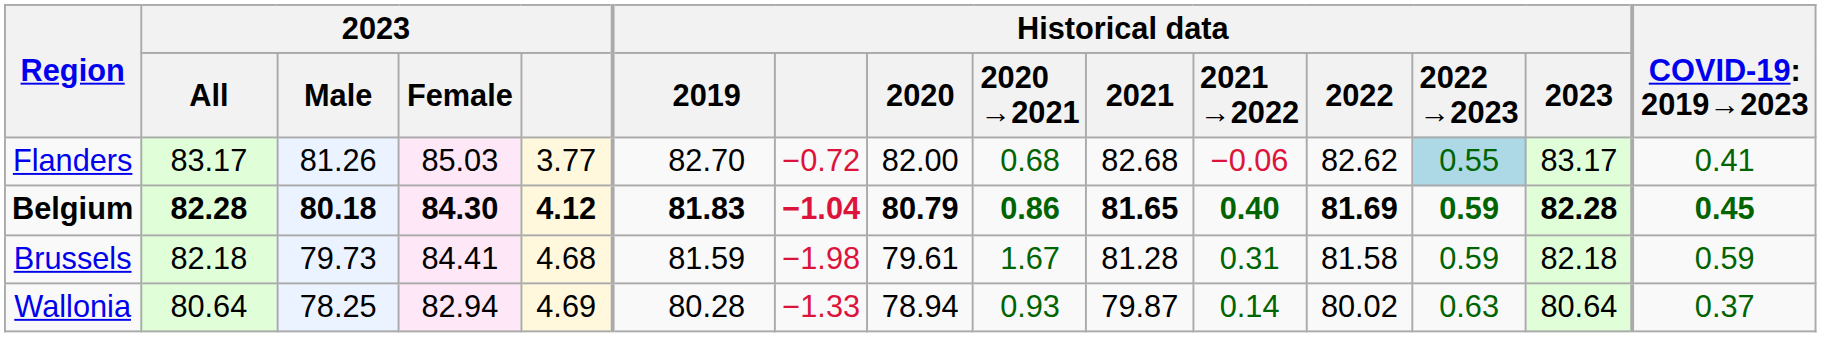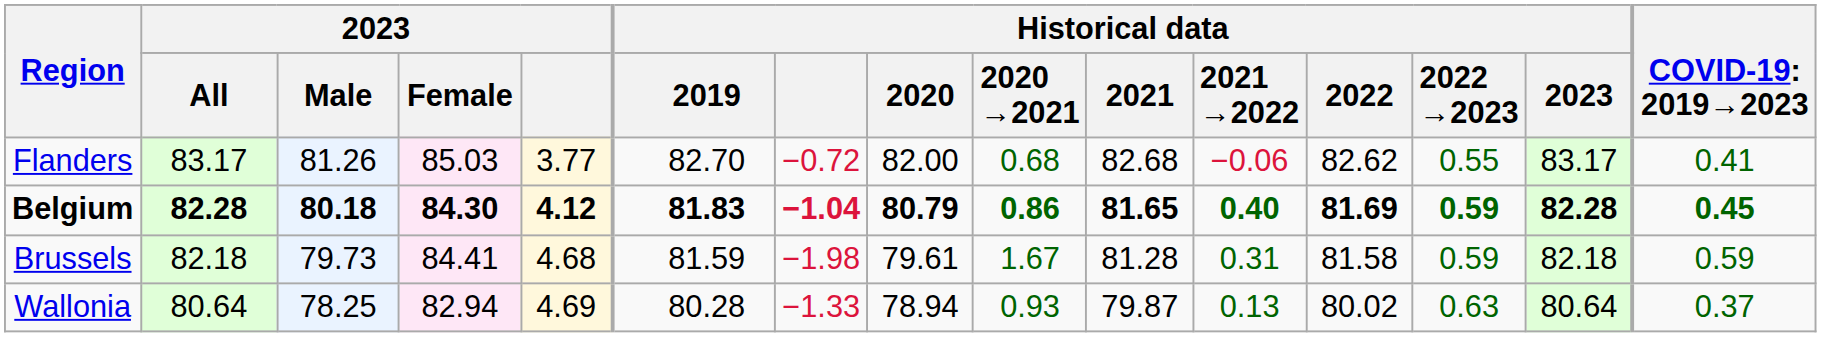 <table class="wikitable sortable mw-datatable sort-under col1left col7right col9right col11right col13right" style="text-align:center;">
 <tr>
 <th rowspan=2 style="vertical-align:middle;"><a href='#'>Region</a></th>
 <th colspan=4>2023</th>
 <th colspan=9 style="border-left-width:2px;">Historical data</th>
 <th rowspan=2 style="border-left-width:2px; text-align:middle;"><br><a href='#'>COVID-19</a>:<br>2019→2023</th>
 </tr>
 <tr>
 <th style="vertical-align:middle;width:4em;">All</th>
 <th style="vertical-align:middle;width:3.5em;">Male</th>
 <th style="vertical-align:middle;width:3.5em;">Female</th>
 <th style="vertical-align:middle;min-width:2.5em;"></th>
 <th style="border-left-width:2px; vertical-align:middle; width:4em; padding-left:1em;">2019</th>
 <th style="text-align:left;"></th>
 <th style="vertical-align:middle; width:3em;">2020</th>
 <th style="text-align:left;">2020<br>→2021</th>
 <th style="vertical-align:middle; width:3em;">2021</th>
 <th style="text-align:left;">2021<br>→2022</th>
 <th style="vertical-align:middle; width:3em;">2022</th>
 <th style="text-align:left;">2022<br>→2023</th>
 <th style="vertical-align:middle; width:3em;">2023</th>
 </tr>
 <tr>
 <td><a href='#'>Flanders</a></td>
 <td style="background:#e0ffd8;">83.17</td>
 <td style="background:#eaf3ff;">81.26</td>
 <td style="background:#fee7f6;">85.03</td>
 <td style="background:#fff8dc;">3.77</td>
 <td style="border-left-width:2px;padding-left:1em;">82.70</td>
 <td style="color:crimson;">−0.72</td>
 <td>82.00</td>
 <td style="color:darkgreen;">0.68</td>
 <td>82.68</td>
 <td style="color:crimson;">−0.06</td>
 <td>82.62</td>
-<td style="background: lightblue; color:darkgreen;">0.55</td>
+<td style="color:darkgreen;">0.55</td>
 <td style="background:#e0ffd8;">83.17</td>
 <td style="color:darkgreen;border-left-width:2px;">0.41</td>
 </tr>
 <tr>
 <td><strong>Belgium</strong></td>
 <td style="background:#e0ffd8;"><strong>82.28</strong></td>
 <td style="background:#eaf3ff;"><strong>80.18</strong></td>
 <td style="background:#fee7f6;"><strong>84.30</strong></td>
 <td style="background:#fff8dc;"><strong>4.12</strong></td>
 <td style="border-left-width:2px;padding-left:1em;"><strong>81.83</strong></td>
 <td style="color:crimson;"><strong>−1.04</strong></td>
 <td><strong>80.79</strong></td>
 <td style="color:darkgreen;"><strong>0.86</strong></td>
 <td><strong>81.65</strong></td>
 <td style="color:darkgreen;"><strong>0.40</strong></td>
 <td><strong>81.69</strong></td>
 <td style="color:darkgreen;"><strong>0.59</strong></td>
 <td style="background:#e0ffd8;"><strong>82.28</strong></td>
 <td style="color:darkgreen;border-left-width:2px;"><strong>0.45</strong></td>
 </tr>
 <tr>
 <td><a href='#'>Brussels</a></td>
 <td style="background:#e0ffd8;">82.18</td>
 <td style="background:#eaf3ff;">79.73</td>
 <td style="background:#fee7f6;">84.41</td>
 <td style="background:#fff8dc;">4.68</td>
 <td style="border-left-width:2px;padding-left:1em;">81.59</td>
 <td style="color:crimson;">−1.98</td>
 <td>79.61</td>
 <td style="color:darkgreen;">1.67</td>
 <td>81.28</td>
 <td style="color:darkgreen;">0.31</td>
 <td>81.58</td>
 <td style="color:darkgreen;">0.59</td>
 <td style="background:#e0ffd8;">82.18</td>
 <td style="color:darkgreen;border-left-width:2px;">0.59</td>
 </tr>
 <tr>
 <td><a href='#'>Wallonia</a></td>
 <td style="background:#e0ffd8;">80.64</td>
 <td style="background:#eaf3ff;">78.25</td>
 <td style="background:#fee7f6;">82.94</td>
 <td style="background:#fff8dc;">4.69</td>
 <td style="border-left-width:2px;padding-left:1em;">80.28</td>
 <td style="color:crimson;">−1.33</td>
 <td>78.94</td>
 <td style="color:darkgreen;">0.93</td>
 <td>79.87</td>
-<td style="color:darkgreen;">0.14</td>
+<td style="color:darkgreen;">0.13</td>
 <td>80.02</td>
 <td style="color:darkgreen;">0.63</td>
 <td style="background:#e0ffd8;">80.64</td>
 <td style="color:darkgreen;border-left-width:2px;">0.37</td>
 </tr>
 </table>
